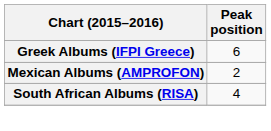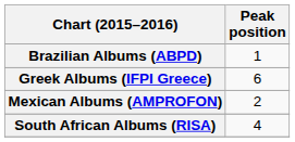 <table class="wikitable sortable plainrowheaders" style="text-align:center">
 <tr>
 <th scope="col">Chart (2015–2016)</th>
 <th scope="col">Peak<br> position</th>
 </tr>
 <tr>
 </tr>
 <tr>
 </tr>
 <tr>
 </tr>
 <tr>
+</tr>
+<tr>
+<th scope="row">Brazilian Albums (<a href='#'>ABPD</a>)</th>
+<td>1</td>
 </tr>
 <tr>
 </tr>
 <tr>
 </tr>
 <tr>
 </tr>
 <tr>
 </tr>
 <tr>
 </tr>
 <tr>
 </tr>
 <tr>
 </tr>
 <tr>
 </tr>
 <tr>
 <th scope="row">Greek Albums (<a href='#'>IFPI Greece</a>)</th>
 <td>6</td>
 </tr>
 <tr>
 </tr>
 <tr>
 </tr>
 <tr>
 </tr>
 <tr>
 </tr>
 <tr>
 </tr>
 <tr 9>
 <th scope="row">Mexican Albums (<a href='#'>AMPROFON</a>)</th>
 <td>2</td>
 </tr>
 <tr>
 </tr>
 <tr>
 </tr>
 <tr>
 </tr>
 <tr>
 </tr>
 <tr>
 </tr>
 <tr>
 <th scope="row">South African Albums (<a href='#'>RISA</a>)</th>
 <td>4</td>
 </tr>
 <tr>
 </tr>
 <tr>
 </tr>
 <tr>
 </tr>
 <tr>
 </tr>
 <tr>
 </tr>
 </table>
